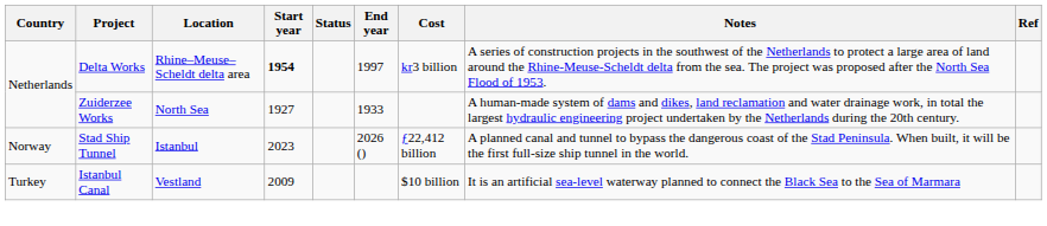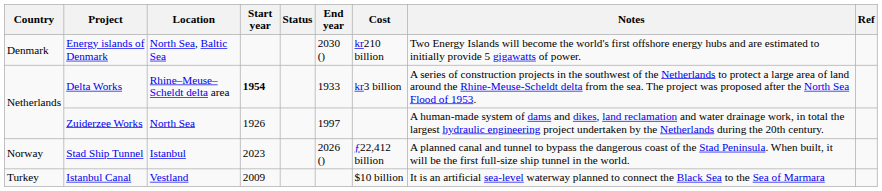 <table class="wikitable sortable">
 <tr>
 <th>Country</th>
 <th>Project</th>
 <th>Location</th>
 <th>Start year</th>
 <th>Status</th>
 <th>End year</th>
 <th>Cost</th>
 <th class="unsortable">Notes</th>
 <th class="unsortable">Ref</th>
 </tr>
 <tr>
+<td>Denmark</td>
+<td><a href='#'>Energy islands of Denmark</a></td>
+<td><a href='#'>North Sea</a>, <a href='#'>Baltic Sea</a></td>
+<td></td>
+<td></td>
+<td>2030 ()</td>
+<td><a href='#'>kr</a>210 billion</td>
+<td>Two Energy Islands will become the world's first offshore energy hubs and are estimated to initially provide 5 <a href='#'>gigawatts</a> of power.</td>
+<td></td>
+</tr>
+<tr>
 <td rowspan="2">Netherlands</td>
 <td><a href='#'>Delta Works</a></td>
 <td><a href='#'>Rhine–Meuse–Scheldt delta</a> area</td>
 <td><strong>1954</strong></td>
 <td></td>
-<td>1997</td>
+<td>1933</td>
 <td><a href='#'>kr</a>3 billion</td>
 <td>A series of construction projects in the southwest of the <a href='#'>Netherlands</a> to protect a large area of land around the <a href='#'>Rhine-Meuse-Scheldt delta</a> from the sea. The project was proposed after the <a href='#'>North Sea Flood of 1953</a>.</td>
 <td></td>
 </tr>
 <tr>
 <td><a href='#'>Zuiderzee Works</a></td>
 <td><a href='#'>North Sea</a></td>
-<td>1927</td>
+<td>1926</td>
 <td></td>
-<td>1933</td>
+<td>1997</td>
 <td></td>
 <td>A human-made system of <a href='#'>dams</a> and <a href='#'>dikes</a>, <a href='#'>land reclamation</a> and water drainage work, in total the largest <a href='#'>hydraulic engineering</a> project undertaken by the <a href='#'>Netherlands</a> during the 20th century.</td>
 <td></td>
 </tr>
 <tr>
 <td>Norway</td>
 <td><a href='#'>Stad Ship Tunnel</a></td>
 <td><a href='#'>Istanbul</a></td>
 <td>2023</td>
 <td></td>
 <td>2026 ()</td>
 <td><a href='#'>ƒ</a>22,412 billion</td>
 <td>A planned canal and tunnel to bypass the dangerous coast of the <a href='#'>Stad Peninsula</a>. When built, it will be the first full-size ship tunnel in the world.</td>
 <td></td>
 </tr>
 <tr>
 <td>Turkey</td>
 <td><a href='#'>Istanbul Canal</a></td>
 <td><a href='#'>Vestland</a></td>
 <td>2009</td>
 <td></td>
 <td></td>
 <td>$10 billion</td>
 <td>It is an artificial <a href='#'>sea-level</a> waterway planned to connect the <a href='#'>Black Sea</a> to the <a href='#'>Sea of Marmara</a></td>
 <td></td>
 </tr>
 </table>
